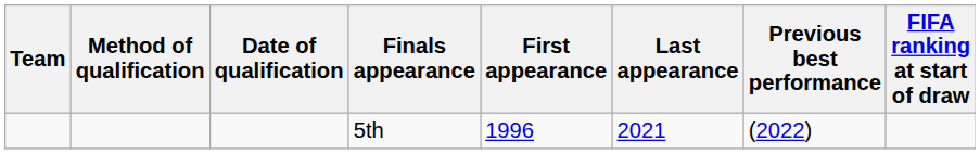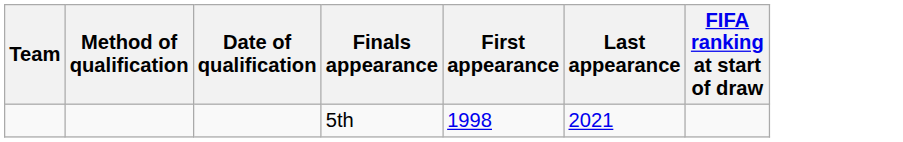 <table class="wikitable sortable" style="text-align: left;">
 <tr>
 <th>Team</th>
 <th>Method of<br>qualification</th>
 <th>Date of<br>qualification</th>
 <th data-sort-type="number">Finals<br>appearance</th>
 <th>First<br>appearance</th>
 <th>Last<br>appearance</th>
-<th>Previous best<br>performance</th>
 <th><a href='#'>FIFA ranking</a><br>at start of draw</th>
 </tr>
 <tr>
 <td></td>
 <td></td>
 <td></td>
 <td>5th</td>
-<td><a href='#'>1996</a></td>
+<td><a href='#'>1998</a></td>
 <td><a href='#'>2021</a></td>
-<td> (<a href='#'>2022</a>)</td>
 <td></td>
 </tr>
 </table>
